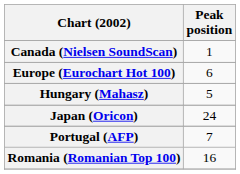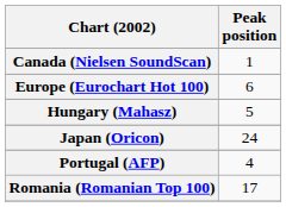 <table class="wikitable sortable plainrowheaders" style="text-align:center">
 <tr>
 <th scope="col">Chart (2002)</th>
 <th scope="col">Peak<br>position</th>
 </tr>
 <tr>
 </tr>
 <tr>
 </tr>
 <tr>
 </tr>
 <tr>
 </tr>
 <tr>
 <th scope="row">Canada (<a href='#'>Nielsen SoundScan</a>)</th>
 <td>1</td>
 </tr>
 <tr>
 </tr>
 <tr>
 <th scope="row">Europe (<a href='#'>Eurochart Hot 100</a>)</th>
 <td>6</td>
 </tr>
 <tr>
 </tr>
 <tr>
 </tr>
 <tr>
 </tr>
 <tr>
 <th scope="row">Hungary (<a href='#'>Mahasz</a>)</th>
 <td>5</td>
 </tr>
 <tr>
 </tr>
 <tr>
 </tr>
 <tr>
 <th scope="row">Japan (<a href='#'>Oricon</a>)</th>
 <td>24</td>
 </tr>
 <tr>
 </tr>
 <tr>
 </tr>
 <tr>
 <th scope="row">Portugal (<a href='#'>AFP</a>)</th>
-<td>7</td>
+<td>4</td>
 </tr>
 <tr>
 <th scope="row">Romania (<a href='#'>Romanian Top 100</a>)</th>
-<td>16</td>
+<td>17</td>
 </tr>
 <tr>
 </tr>
 <tr>
 </tr>
 <tr>
 </tr>
 <tr>
 </tr>
 <tr>
 </tr>
 <tr>
 </tr>
 <tr>
 </tr>
 <tr>
 </tr>
 <tr>
 </tr>
 <tr>
 </tr>
 </table>
